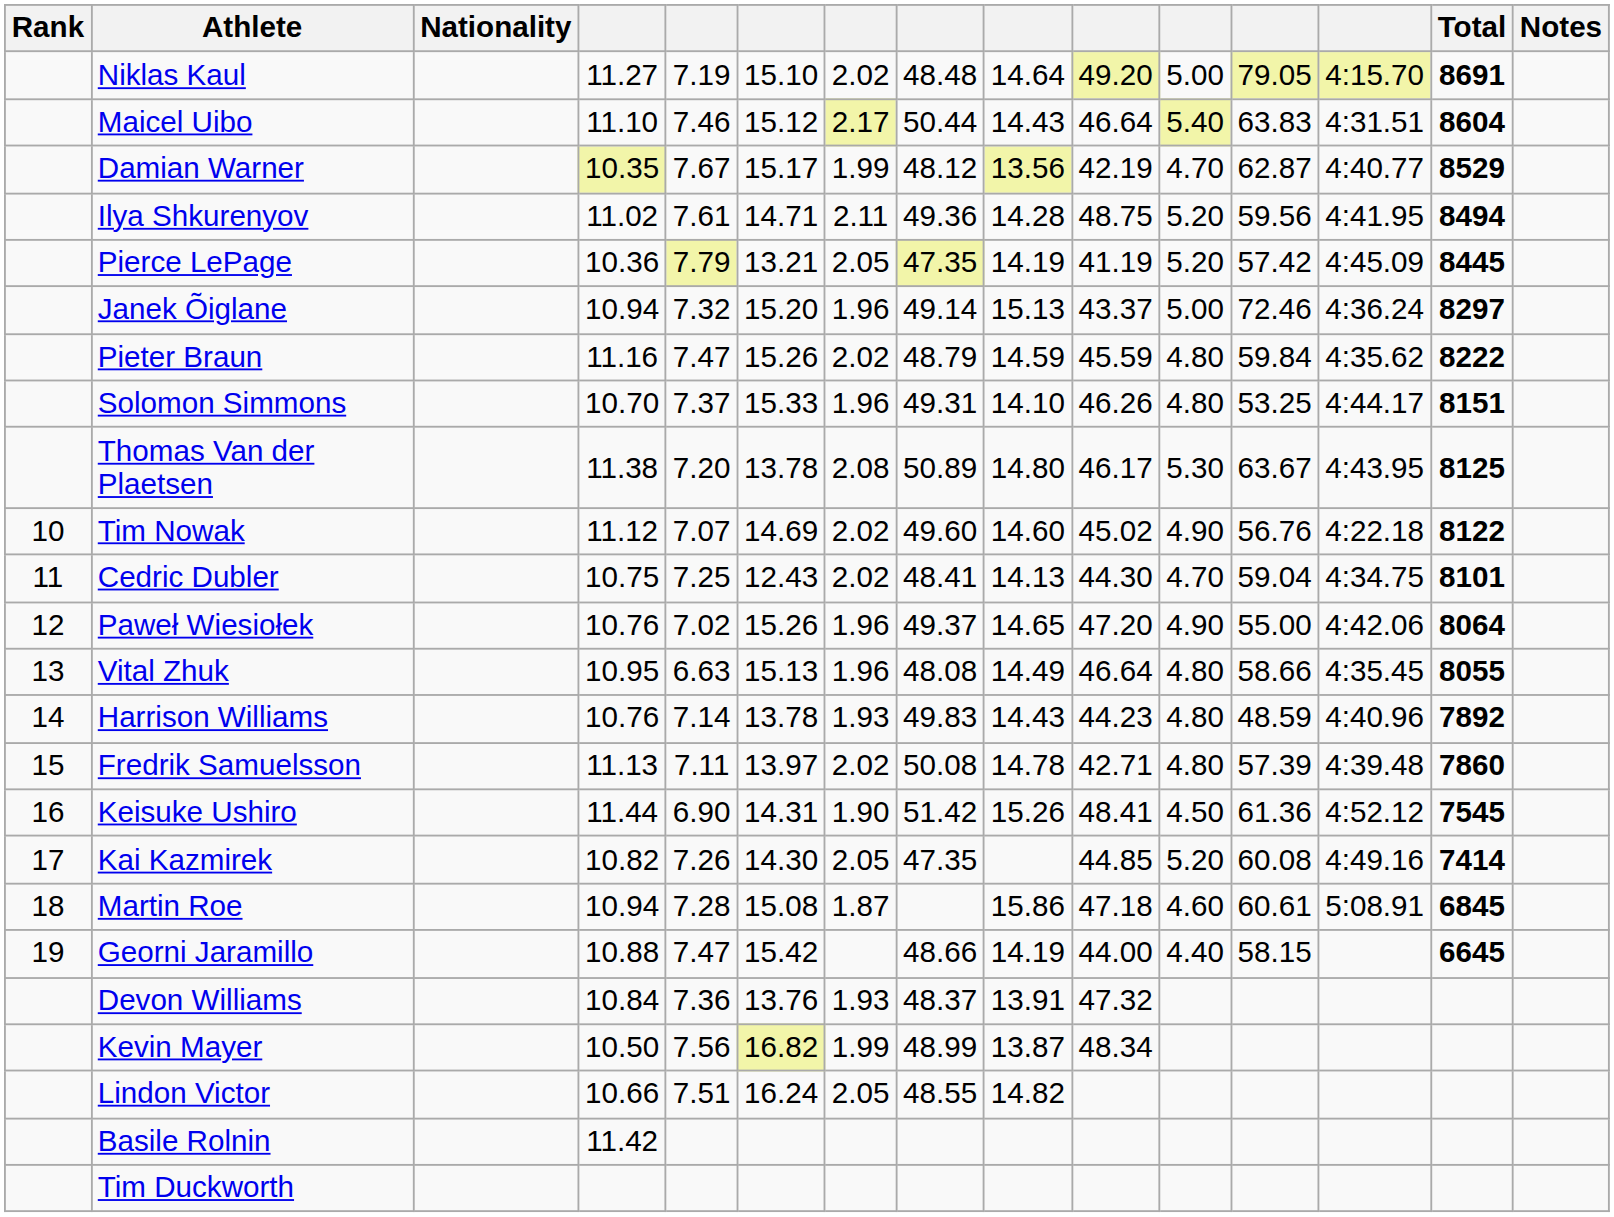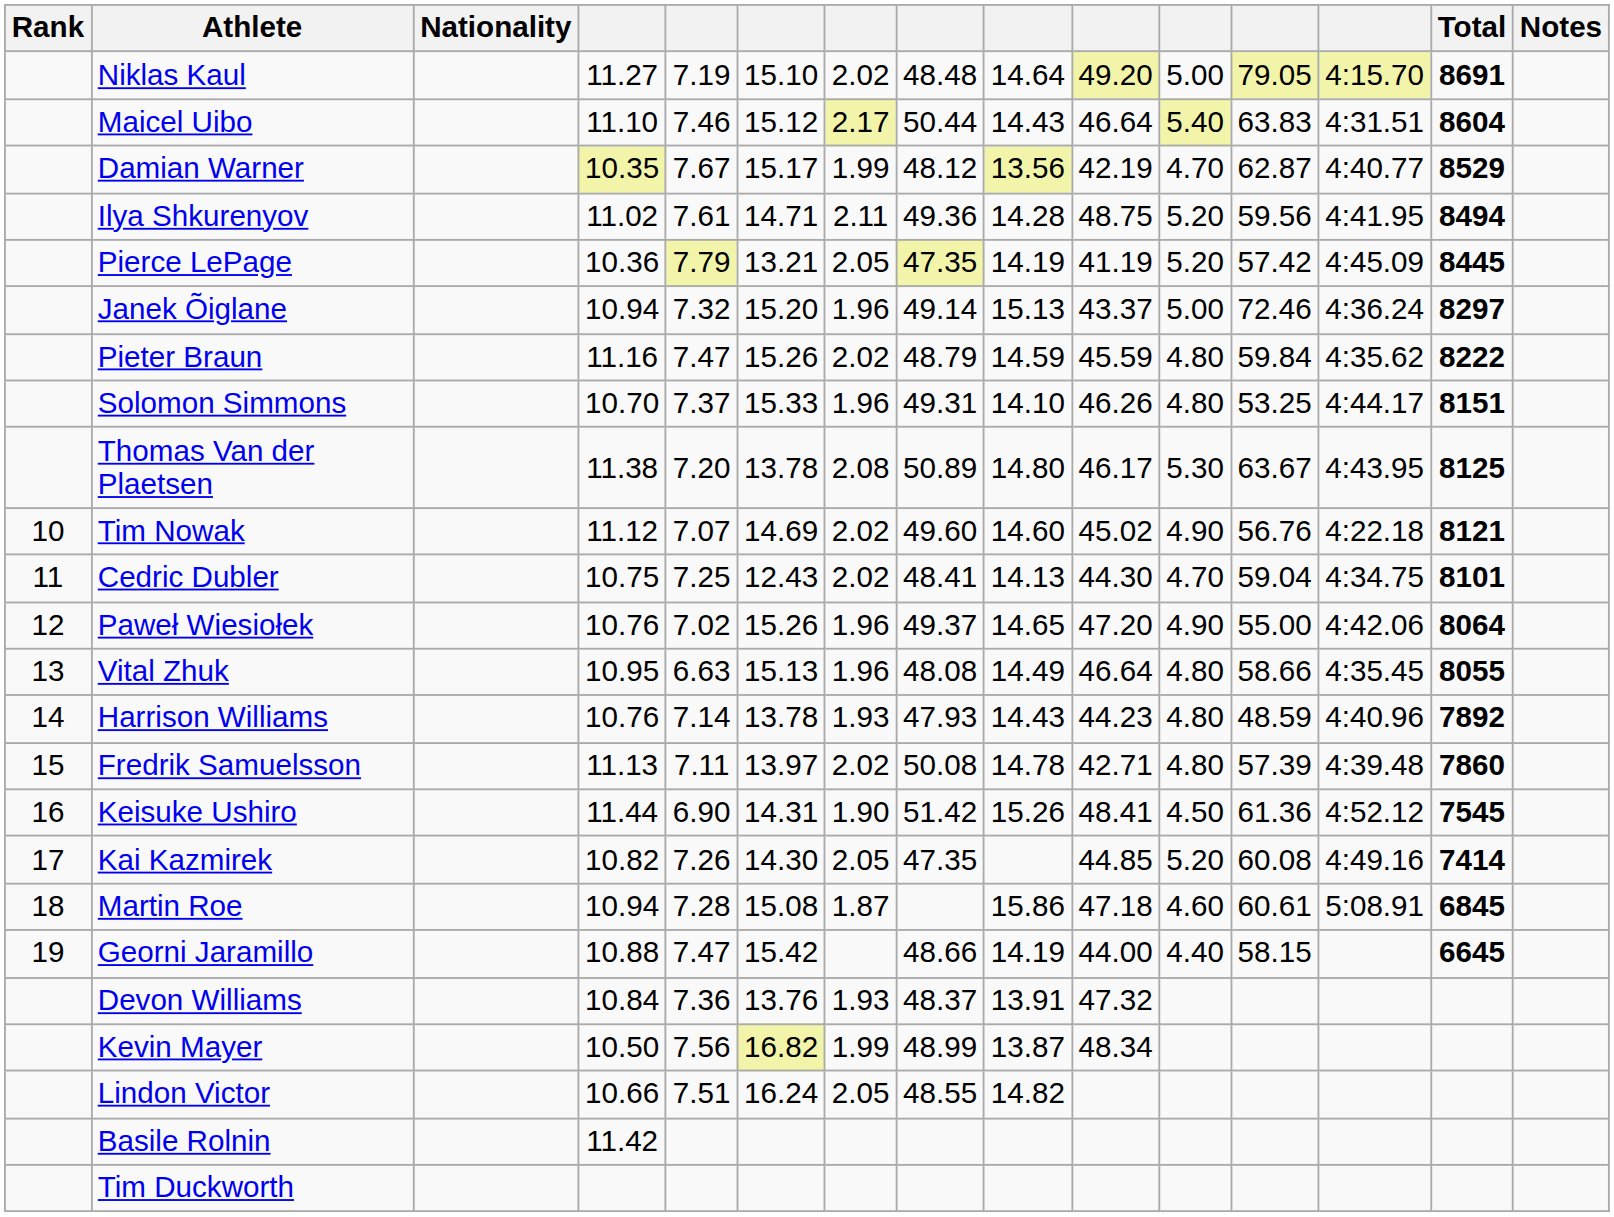 <table class="wikitable sortable" style="text-align:center">
 <tr>
 <th data-sort-type="number">Rank</th>
 <th>Athlete</th>
 <th>Nationality</th>
 <th></th>
 <th></th>
 <th></th>
 <th></th>
 <th></th>
 <th></th>
 <th></th>
 <th></th>
 <th></th>
 <th></th>
 <th>Total</th>
 <th>Notes</th>
 </tr>
 <tr>
 <td></td>
 <td align=left><a href='#'>Niklas Kaul</a></td>
 <td align=left></td>
 <td>11.27</td>
 <td>7.19</td>
 <td>15.10</td>
 <td>2.02</td>
 <td>48.48</td>
 <td>14.64</td>
 <td bgcolor=#F2F5A9>49.20</td>
 <td>5.00</td>
 <td bgcolor=#F2F5A9>79.05</td>
 <td bgcolor=#F2F5A9>4:15.70</td>
 <td><strong>8691</strong></td>
 <td></td>
 </tr>
 <tr>
 <td></td>
 <td align=left><a href='#'>Maicel Uibo</a></td>
 <td align=left></td>
 <td>11.10</td>
 <td>7.46</td>
 <td>15.12</td>
 <td bgcolor=#F2F5A9>2.17</td>
 <td>50.44</td>
 <td>14.43</td>
 <td>46.64</td>
 <td bgcolor=#F2F5A9>5.40</td>
 <td>63.83</td>
 <td>4:31.51</td>
 <td><strong>8604</strong></td>
 <td></td>
 </tr>
 <tr>
 <td></td>
 <td align=left><a href='#'>Damian Warner</a></td>
 <td align=left></td>
 <td bgcolor=#F2F5A9>10.35</td>
 <td>7.67</td>
 <td>15.17</td>
 <td>1.99</td>
 <td>48.12</td>
 <td bgcolor=#F2F5A9>13.56</td>
 <td>42.19</td>
 <td>4.70</td>
 <td>62.87</td>
 <td>4:40.77</td>
 <td><strong>8529</strong></td>
 <td></td>
 </tr>
 <tr>
 <td></td>
 <td align=left><a href='#'>Ilya Shkurenyov</a></td>
 <td align=left></td>
 <td>11.02</td>
 <td>7.61</td>
 <td>14.71</td>
 <td>2.11</td>
 <td>49.36</td>
 <td>14.28</td>
 <td>48.75</td>
 <td>5.20</td>
 <td>59.56</td>
 <td>4:41.95</td>
 <td><strong>8494</strong></td>
 <td></td>
 </tr>
 <tr>
 <td></td>
 <td align=left><a href='#'>Pierce LePage</a></td>
 <td align=left></td>
 <td>10.36</td>
 <td bgcolor=#F2F5A9>7.79</td>
 <td>13.21</td>
 <td>2.05</td>
 <td bgcolor=#F2F5A9>47.35</td>
 <td>14.19</td>
 <td>41.19</td>
 <td>5.20</td>
 <td>57.42</td>
 <td>4:45.09</td>
 <td><strong>8445</strong></td>
 <td></td>
 </tr>
 <tr>
 <td></td>
 <td align=left><a href='#'>Janek Õiglane</a></td>
 <td align=left></td>
 <td>10.94</td>
 <td>7.32</td>
 <td>15.20</td>
 <td>1.96</td>
 <td>49.14</td>
 <td>15.13</td>
 <td>43.37</td>
 <td>5.00</td>
 <td>72.46</td>
 <td>4:36.24</td>
 <td><strong>8297</strong></td>
 <td></td>
 </tr>
 <tr>
 <td></td>
 <td align=left><a href='#'>Pieter Braun</a></td>
 <td align=left></td>
 <td>11.16</td>
 <td>7.47</td>
 <td>15.26</td>
 <td>2.02</td>
 <td>48.79</td>
 <td>14.59</td>
 <td>45.59</td>
 <td>4.80</td>
 <td>59.84</td>
 <td>4:35.62</td>
 <td><strong>8222</strong></td>
 <td></td>
 </tr>
 <tr>
 <td></td>
 <td align=left><a href='#'>Solomon Simmons</a></td>
 <td align=left></td>
 <td>10.70</td>
 <td>7.37</td>
 <td>15.33</td>
 <td>1.96</td>
 <td>49.31</td>
 <td>14.10</td>
 <td>46.26</td>
 <td>4.80</td>
 <td>53.25</td>
 <td>4:44.17</td>
 <td><strong>8151</strong></td>
 <td></td>
 </tr>
 <tr>
 <td></td>
 <td align=left><a href='#'>Thomas Van der Plaetsen</a></td>
 <td align=left></td>
 <td>11.38</td>
 <td>7.20</td>
 <td>13.78</td>
 <td>2.08</td>
 <td>50.89</td>
 <td>14.80</td>
 <td>46.17</td>
 <td>5.30</td>
 <td>63.67</td>
 <td>4:43.95</td>
 <td><strong>8125</strong></td>
 <td></td>
 </tr>
 <tr>
 <td>10</td>
 <td align=left><a href='#'>Tim Nowak</a></td>
 <td align=left></td>
 <td>11.12</td>
 <td>7.07</td>
 <td>14.69</td>
 <td>2.02</td>
 <td>49.60</td>
 <td>14.60</td>
 <td>45.02</td>
 <td>4.90</td>
 <td>56.76</td>
 <td>4:22.18</td>
-<td><strong>8122</strong></td>
+<td><strong>8121</strong></td>
 <td></td>
 </tr>
 <tr>
 <td>11</td>
 <td align=left><a href='#'>Cedric Dubler</a></td>
 <td align=left></td>
 <td>10.75</td>
 <td>7.25</td>
 <td>12.43</td>
 <td>2.02</td>
 <td>48.41</td>
 <td>14.13</td>
 <td>44.30</td>
 <td>4.70</td>
 <td>59.04</td>
 <td>4:34.75</td>
 <td><strong>8101</strong></td>
 <td></td>
 </tr>
 <tr>
 <td>12</td>
 <td align=left><a href='#'>Paweł Wiesiołek</a></td>
 <td align=left></td>
 <td>10.76</td>
 <td>7.02</td>
 <td>15.26</td>
 <td>1.96</td>
 <td>49.37</td>
 <td>14.65</td>
 <td>47.20</td>
 <td>4.90</td>
 <td>55.00</td>
 <td>4:42.06</td>
 <td><strong>8064</strong></td>
 <td></td>
 </tr>
 <tr>
 <td>13</td>
 <td align=left><a href='#'>Vital Zhuk</a></td>
 <td align=left></td>
 <td>10.95</td>
 <td>6.63</td>
 <td>15.13</td>
 <td>1.96</td>
 <td>48.08</td>
 <td>14.49</td>
 <td>46.64</td>
 <td>4.80</td>
 <td>58.66</td>
 <td>4:35.45</td>
 <td><strong>8055</strong></td>
 <td></td>
 </tr>
 <tr>
 <td>14</td>
 <td align=left><a href='#'>Harrison Williams</a></td>
 <td align=left></td>
 <td>10.76</td>
 <td>7.14</td>
 <td>13.78</td>
 <td>1.93</td>
-<td>49.83</td>
+<td>47.93</td>
 <td>14.43</td>
 <td>44.23</td>
 <td>4.80</td>
 <td>48.59</td>
 <td>4:40.96</td>
 <td><strong>7892</strong></td>
 <td></td>
 </tr>
 <tr>
 <td>15</td>
 <td align=left><a href='#'>Fredrik Samuelsson</a></td>
 <td align=left></td>
 <td>11.13</td>
 <td>7.11</td>
 <td>13.97</td>
 <td>2.02</td>
 <td>50.08</td>
 <td>14.78</td>
 <td>42.71</td>
 <td>4.80</td>
 <td>57.39</td>
 <td>4:39.48</td>
 <td><strong>7860</strong></td>
 <td></td>
 </tr>
 <tr>
 <td>16</td>
 <td align=left><a href='#'>Keisuke Ushiro</a></td>
 <td align=left></td>
 <td>11.44</td>
 <td>6.90</td>
 <td>14.31</td>
 <td>1.90</td>
 <td>51.42</td>
 <td>15.26</td>
 <td>48.41</td>
 <td>4.50</td>
 <td>61.36</td>
 <td>4:52.12</td>
 <td><strong>7545</strong></td>
 <td></td>
 </tr>
 <tr>
 <td>17</td>
 <td align=left><a href='#'>Kai Kazmirek</a></td>
 <td align=left></td>
 <td>10.82</td>
 <td>7.26</td>
 <td>14.30</td>
 <td>2.05</td>
 <td>47.35</td>
 <td></td>
 <td>44.85</td>
 <td>5.20</td>
 <td>60.08</td>
 <td>4:49.16</td>
 <td><strong>7414</strong></td>
 <td></td>
 </tr>
 <tr>
 <td>18</td>
 <td align=left><a href='#'>Martin Roe</a></td>
 <td align=left></td>
 <td>10.94</td>
 <td>7.28</td>
 <td>15.08</td>
 <td>1.87</td>
 <td></td>
 <td>15.86</td>
 <td>47.18</td>
 <td>4.60</td>
 <td>60.61</td>
 <td>5:08.91</td>
 <td><strong>6845</strong></td>
 <td></td>
 </tr>
 <tr>
 <td>19</td>
 <td align=left><a href='#'>Georni Jaramillo</a></td>
 <td align=left></td>
 <td>10.88</td>
 <td>7.47</td>
 <td>15.42</td>
 <td></td>
 <td>48.66</td>
 <td>14.19</td>
 <td>44.00</td>
 <td>4.40</td>
 <td>58.15</td>
 <td></td>
 <td><strong>6645</strong></td>
 <td></td>
 </tr>
 <tr>
 <td></td>
 <td align=left><a href='#'>Devon Williams</a></td>
 <td align=left></td>
 <td>10.84</td>
 <td>7.36</td>
 <td>13.76</td>
 <td>1.93</td>
 <td>48.37</td>
 <td>13.91</td>
 <td>47.32</td>
 <td></td>
 <td></td>
 <td></td>
 <td><strong></strong></td>
 <td></td>
 </tr>
 <tr>
 <td></td>
 <td align=left><a href='#'>Kevin Mayer</a></td>
 <td align=left></td>
 <td>10.50</td>
 <td>7.56</td>
 <td bgcolor=#F2F5A9>16.82</td>
 <td>1.99</td>
 <td>48.99</td>
 <td>13.87</td>
 <td>48.34</td>
 <td></td>
 <td></td>
 <td></td>
 <td><strong></strong></td>
 <td></td>
 </tr>
 <tr>
 <td></td>
 <td align=left><a href='#'>Lindon Victor</a></td>
 <td align=left></td>
 <td>10.66</td>
 <td>7.51</td>
 <td>16.24</td>
 <td>2.05</td>
 <td>48.55</td>
 <td>14.82</td>
 <td></td>
 <td></td>
 <td></td>
 <td></td>
 <td><strong></strong></td>
 <td></td>
 </tr>
 <tr>
 <td></td>
 <td align=left><a href='#'>Basile Rolnin</a></td>
 <td align=left></td>
 <td>11.42</td>
 <td></td>
 <td></td>
 <td></td>
 <td></td>
 <td></td>
 <td></td>
 <td></td>
 <td></td>
 <td></td>
 <td><strong></strong></td>
 <td></td>
 </tr>
 <tr>
 <td></td>
 <td align=left><a href='#'>Tim Duckworth</a></td>
 <td align=left></td>
 <td></td>
 <td></td>
 <td></td>
 <td></td>
 <td></td>
 <td></td>
 <td></td>
 <td></td>
 <td></td>
 <td></td>
 <td><strong></strong></td>
 <td></td>
 </tr>
 </table>
